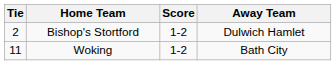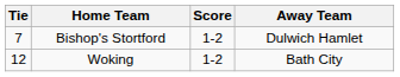 <table class="wikitable" style="text-align:center;">
 <tr>
 <th width=20>Tie</th>
 <th width=175>Home Team</th>
 <th width=20>Score</th>
 <th width=175>Away Team</th>
 </tr>
 <tr>
-<td>2</td>
+<td>7</td>
 <td>Bishop's Stortford</td>
 <td>1-2</td>
 <td>Dulwich Hamlet</td>
 </tr>
 <tr>
-<td>11</td>
+<td>12</td>
 <td>Woking</td>
 <td>1-2</td>
 <td>Bath City</td>
 </tr>
 </table>
